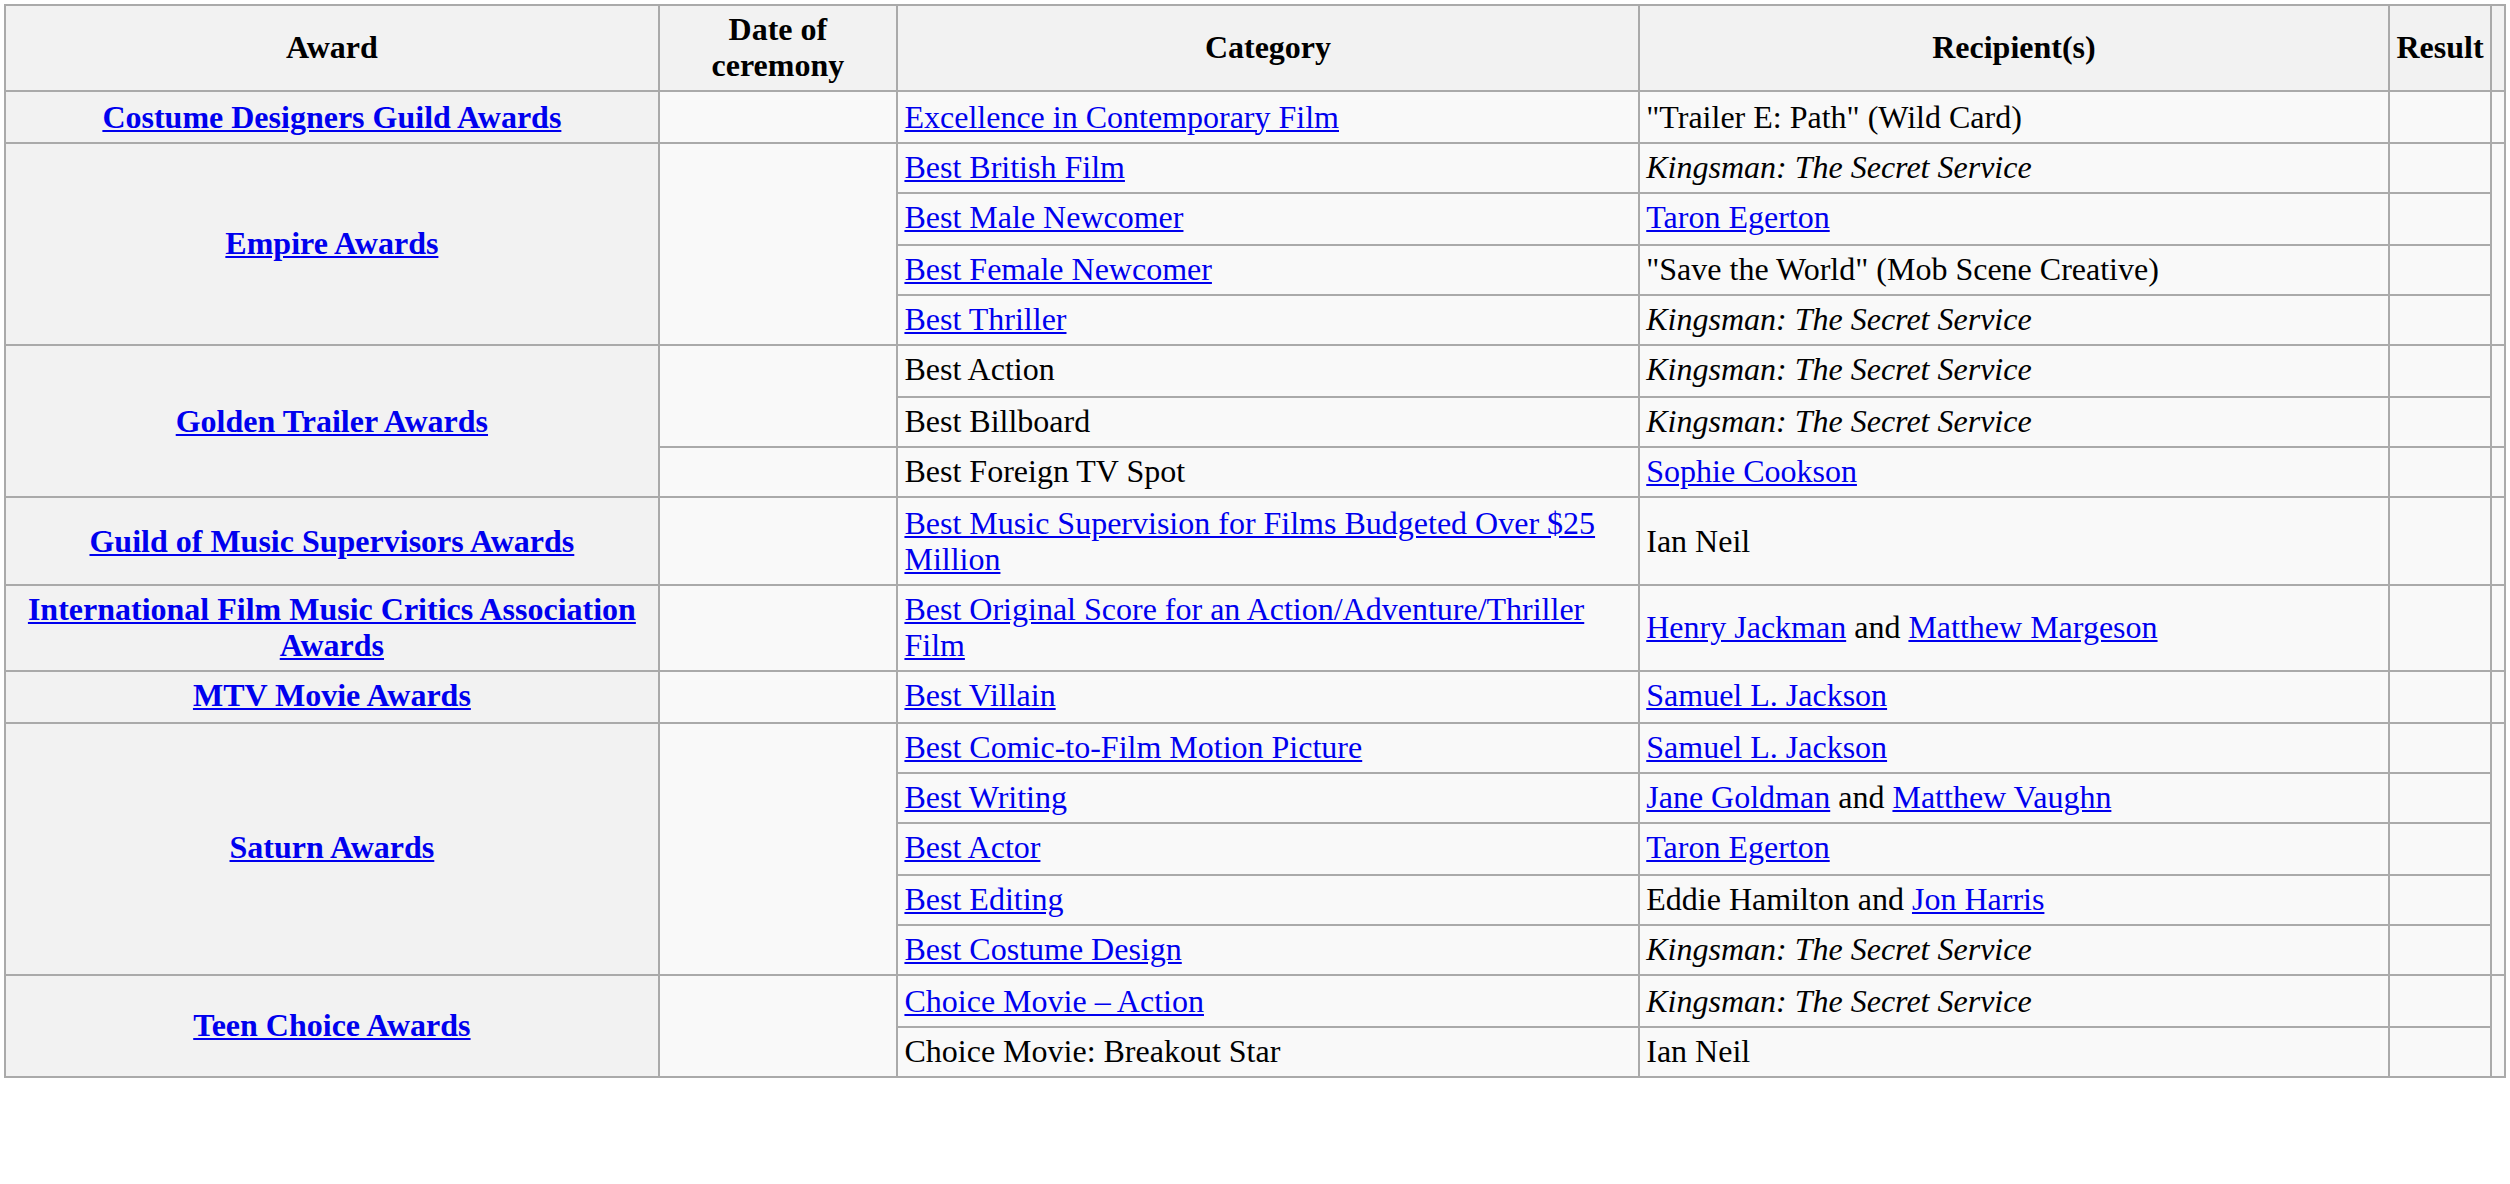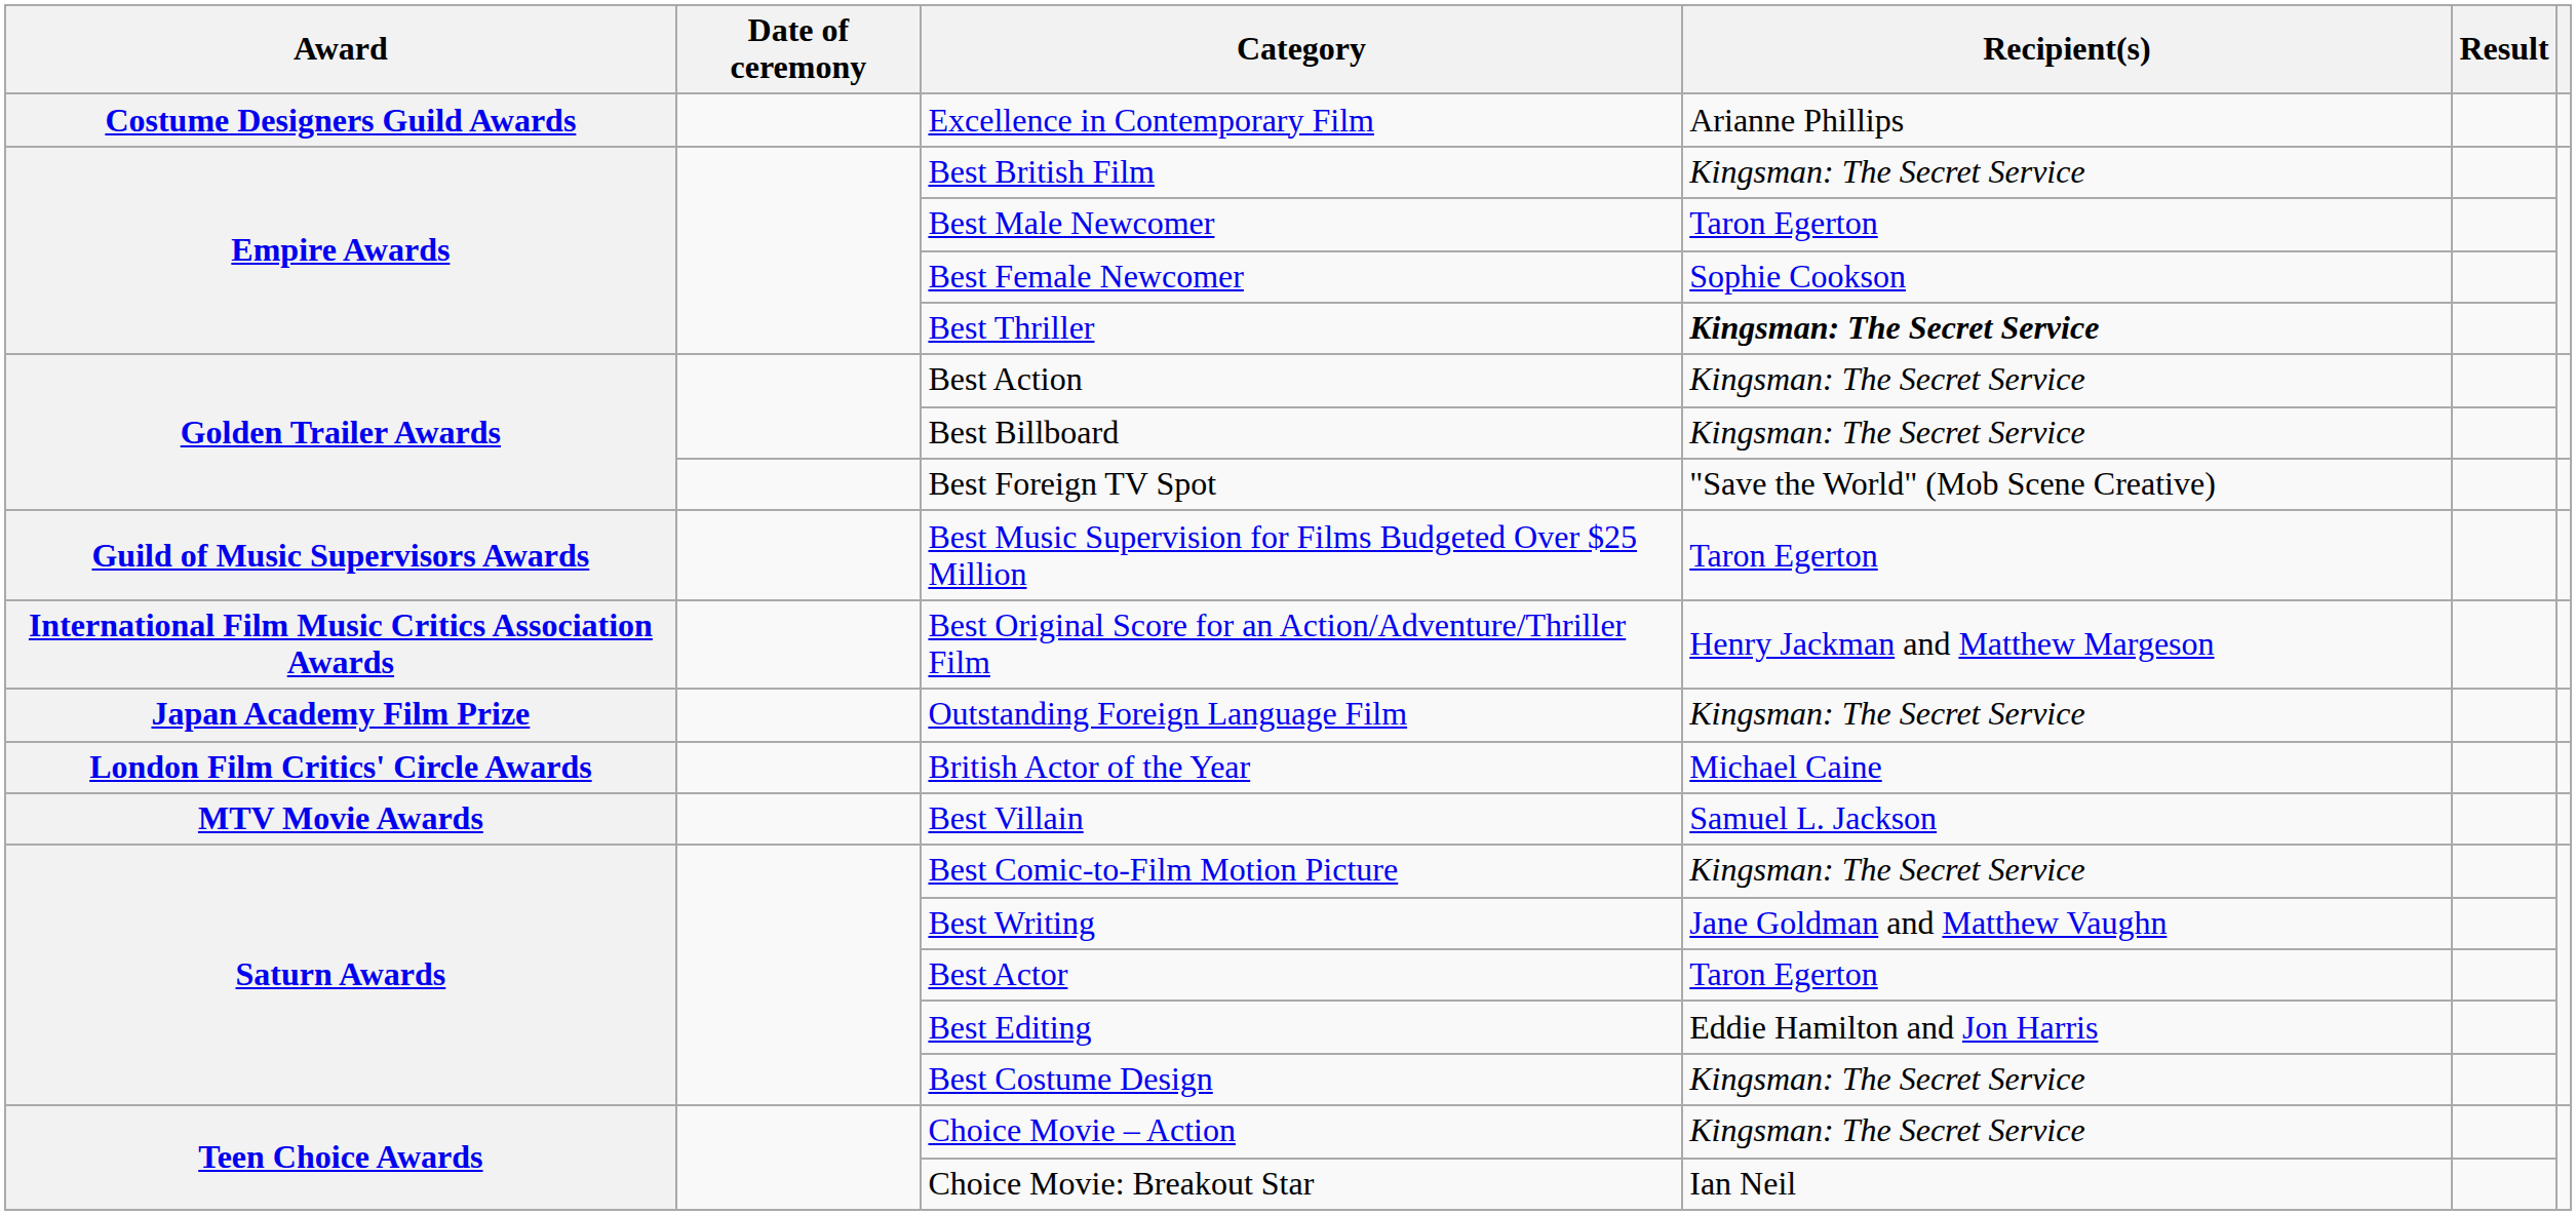 <table class="wikitable sortable plainrowheaders" style="width: 99%;">
 <tr>
 <th scope="col">Award</th>
 <th scope="col">Date of ceremony</th>
 <th scope="col">Category</th>
 <th scope="col" style="width:30%;">Recipient(s)</th>
 <th scope="col">Result</th>
 <th scope="col" class="unsortable"></th>
 </tr>
 <tr>
 <th scope="row"><a href='#'>Costume Designers Guild Awards</a></th>
 <td><a href='#'></a></td>
 <td><a href='#'>Excellence in Contemporary Film</a></td>
-<td>"Trailer E: Path" (Wild Card)</td>
+<td data-sort-value="Phillips">Arianne Phillips</td>
 <td></td>
 <td style="text-align:center;"></td>
 </tr>
 <tr>
 <th scope="rowgroup" rowspan="4"><a href='#'>Empire Awards</a></th>
 <td rowspan="4"><a href='#'></a></td>
 <td><a href='#'>Best British Film</a></td>
 <td><em>Kingsman: The Secret Service</em></td>
 <td></td>
 <td rowspan="4" style="text-align:center;"></td>
 </tr>
 <tr>
 <td><a href='#'>Best Male Newcomer</a></td>
 <td data-sort-value="Egerton"><a href='#'>Taron Egerton</a></td>
 <td></td>
 </tr>
 <tr>
 <td><a href='#'>Best Female Newcomer</a></td>
-<td>"Save the World" (Mob Scene Creative)</td>
+<td data-sort-value="Vincent"><a href='#'>Sophie Cookson</a></td>
 <td></td>
 </tr>
 <tr>
 <td><a href='#'>Best Thriller</a></td>
-<td><em>Kingsman: The Secret Service</em></td>
+<td><strong><em>Kingsman: The Secret Service</em></strong></td>
 <td></td>
 </tr>
 <tr>
 <th scope="rowgroup" rowspan="3"><a href='#'>Golden Trailer Awards</a></th>
 <td rowspan="2"></td>
 <td>Best Action</td>
 <td><em>Kingsman: The Secret Service</em></td>
 <td></td>
 <td rowspan="2" style="text-align:center;"></td>
 </tr>
 <tr>
 <td>Best Billboard</td>
 <td><em>Kingsman: The Secret Service</em></td>
 <td></td>
 </tr>
 <tr>
 <td></td>
 <td>Best Foreign TV Spot</td>
-<td data-sort-value="Vincent"><a href='#'>Sophie Cookson</a></td>
+<td>"Save the World" (Mob Scene Creative)</td>
 <td></td>
 <td style="text-align:center;"></td>
 </tr>
 <tr>
 <th scope="row"><a href='#'>Guild of Music Supervisors Awards</a></th>
 <td></td>
 <td><a href='#'>Best Music Supervision for Films Budgeted Over $25 Million</a></td>
-<td data-sort-value="Neil">Ian Neil</td>
+<td data-sort-value="Egerton"><a href='#'>Taron Egerton</a></td>
 <td></td>
 <td style="text-align:center;"></td>
 </tr>
 <tr>
 <th scope="row"><a href='#'>International Film Music Critics Association Awards</a></th>
 <td></td>
 <td><a href='#'>Best Original Score for an Action/Adventure/Thriller Film</a></td>
 <td data-sort-value="Jackman"><a href='#'>Henry Jackman</a> and <a href='#'>Matthew Margeson</a></td>
+<td></td>
+<td style="text-align:center;"></td>
+</tr>
+<tr>
+<th scope="row"><a href='#'>Japan Academy Film Prize</a></th>
+<td><a href='#'></a></td>
+<td><a href='#'>Outstanding Foreign Language Film</a></td>
+<td><em>Kingsman: The Secret Service</em></td>
+<td></td>
+<td style="text-align:center;"></td>
+</tr>
+<tr>
+<th scope="row"><a href='#'>London Film Critics' Circle Awards</a></th>
+<td><a href='#'></a></td>
+<td><a href='#'>British Actor of the Year</a></td>
+<td data-sort-value="Caine"><a href='#'>Michael Caine</a></td>
 <td></td>
 <td style="text-align:center;"></td>
 </tr>
 <tr>
 <th scope="row"><a href='#'>MTV Movie Awards</a></th>
 <td><a href='#'></a></td>
 <td><a href='#'>Best Villain</a></td>
 <td data-sort-value="Jackson"><a href='#'>Samuel L. Jackson</a></td>
 <td></td>
 <td style="text-align:center;"></td>
 </tr>
 <tr>
 <th scope="rowgroup" rowspan="5"><a href='#'>Saturn Awards</a></th>
 <td rowspan="5"><a href='#'></a></td>
 <td><a href='#'>Best Comic-to-Film Motion Picture</a></td>
-<td data-sort-value="Jackson"><a href='#'>Samuel L. Jackson</a></td>
+<td><em>Kingsman: The Secret Service</em></td>
 <td></td>
 <td rowspan="5" style="text-align:center;"></td>
 </tr>
 <tr>
 <td><a href='#'>Best Writing</a></td>
 <td data-sort-value="Goldman"><a href='#'>Jane Goldman</a> and <a href='#'>Matthew Vaughn</a></td>
 <td></td>
 </tr>
 <tr>
 <td><a href='#'>Best Actor</a></td>
 <td data-sort-value="Egerton"><a href='#'>Taron Egerton</a></td>
 <td></td>
 </tr>
 <tr>
 <td><a href='#'>Best Editing</a></td>
 <td data-sort-value="Hamilton">Eddie Hamilton and <a href='#'>Jon Harris</a></td>
 <td></td>
 </tr>
 <tr>
 <td><a href='#'>Best Costume Design</a></td>
 <td><em>Kingsman: The Secret Service</em></td>
 <td></td>
 </tr>
 <tr>
 <th scope="rowgroup" rowspan="2"><a href='#'>Teen Choice Awards</a></th>
 <td rowspan="2"><a href='#'></a></td>
 <td><a href='#'>Choice Movie – Action</a></td>
 <td><em>Kingsman: The Secret Service</em></td>
 <td></td>
 <td rowspan="2" style="text-align:center;"></td>
 </tr>
 <tr>
 <td>Choice Movie: Breakout Star</td>
 <td data-sort-value="Neil">Ian Neil</td>
 <td></td>
 </tr>
 </table>
